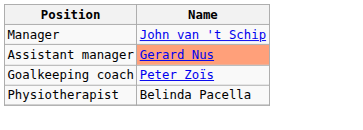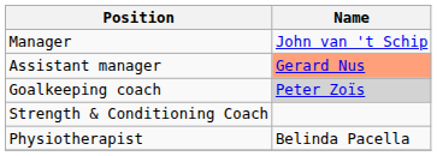 <table class="wikitable">
 <tr>
 <th>Position</th>
 <th>Name</th>
 </tr>
 <tr>
 <td>Manager</td>
 <td> <a href='#'>John van 't Schip</a></td>
 </tr>
 <tr>
 <td>Assistant manager</td>
 <td style="background: lightsalmon;"> <a href='#'>Gerard Nus</a></td>
 </tr>
 <tr>
 <td>Goalkeeping coach</td>
-<td> <a href='#'>Peter Zoïs</a></td>
+<td style="background: lightgrey;"> <a href='#'>Peter Zoïs</a></td>
+</tr>
+<tr>
+<td>Strength & Conditioning Coach</td>
+<td></td>
 </tr>
 <tr>
 <td>Physiotherapist</td>
 <td> Belinda Pacella</td>
 </tr>
 <tr>
 </tr>
 </table>
